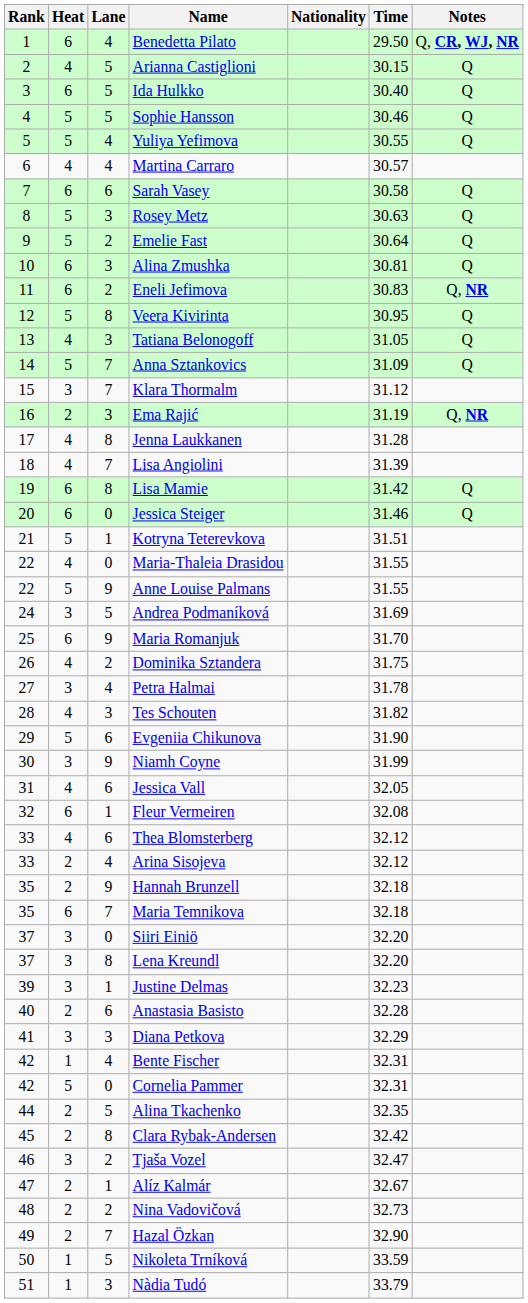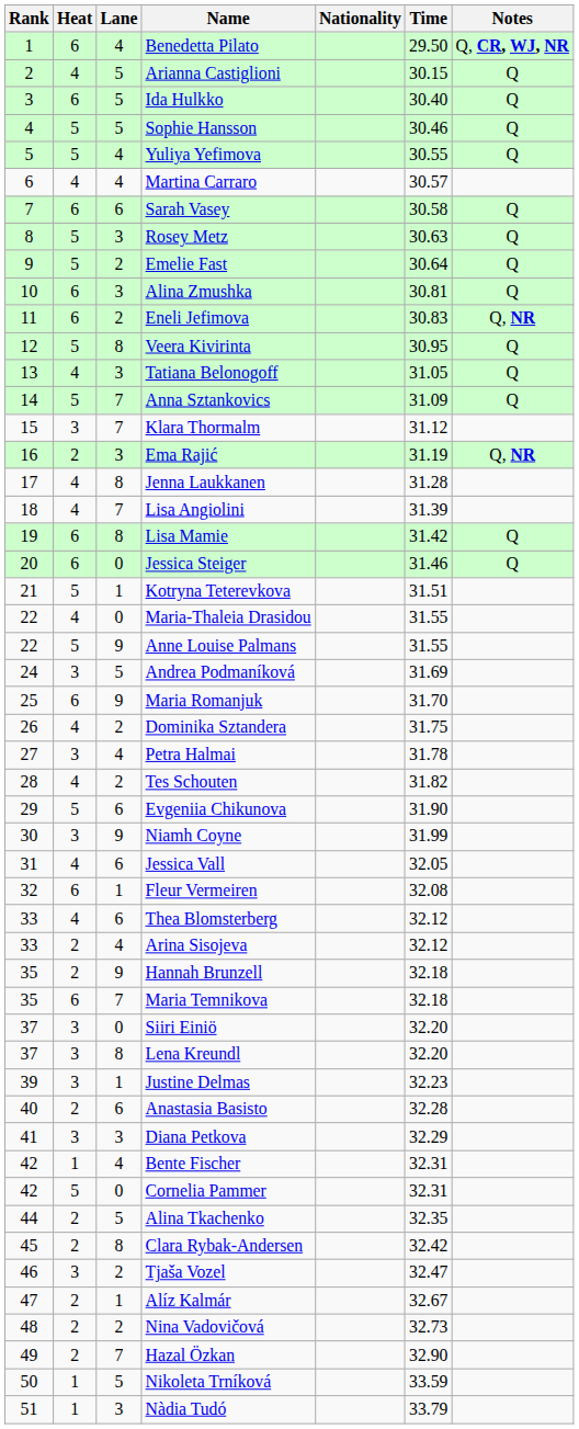 <table class="wikitable sortable" style="text-align:center">
 <tr>
 <th>Rank</th>
 <th>Heat</th>
 <th>Lane</th>
 <th>Name</th>
 <th>Nationality</th>
 <th>Time</th>
 <th>Notes</th>
 </tr>
 <tr bgcolor=ccffcc>
 <td>1</td>
 <td>6</td>
 <td>4</td>
 <td align=left><a href='#'>Benedetta Pilato</a></td>
 <td align=left></td>
 <td>29.50</td>
 <td>Q, <strong><a href='#'>CR</a>, <a href='#'>WJ</a>, <a href='#'>NR</a></strong></td>
 </tr>
 <tr bgcolor=ccffcc>
 <td>2</td>
 <td>4</td>
 <td>5</td>
 <td align=left><a href='#'>Arianna Castiglioni</a></td>
 <td align=left></td>
 <td>30.15</td>
 <td>Q</td>
 </tr>
 <tr bgcolor=ccffcc>
 <td>3</td>
 <td>6</td>
 <td>5</td>
 <td align=left><a href='#'>Ida Hulkko</a></td>
 <td align=left></td>
 <td>30.40</td>
 <td>Q</td>
 </tr>
 <tr bgcolor=ccffcc>
 <td>4</td>
 <td>5</td>
 <td>5</td>
 <td align=left><a href='#'>Sophie Hansson</a></td>
 <td align=left></td>
 <td>30.46</td>
 <td>Q</td>
 </tr>
 <tr bgcolor=ccffcc>
 <td>5</td>
 <td>5</td>
 <td>4</td>
 <td align=left><a href='#'>Yuliya Yefimova</a></td>
 <td align=left></td>
 <td>30.55</td>
 <td>Q</td>
 </tr>
 <tr>
 <td>6</td>
 <td>4</td>
 <td>4</td>
 <td align=left><a href='#'>Martina Carraro</a></td>
 <td align=left></td>
 <td>30.57</td>
 <td></td>
 </tr>
 <tr bgcolor=ccffcc>
 <td>7</td>
 <td>6</td>
 <td>6</td>
 <td align=left><a href='#'>Sarah Vasey</a></td>
 <td align=left></td>
 <td>30.58</td>
 <td>Q</td>
 </tr>
 <tr bgcolor=ccffcc>
 <td>8</td>
 <td>5</td>
 <td>3</td>
 <td align=left><a href='#'>Rosey Metz</a></td>
 <td align=left></td>
 <td>30.63</td>
 <td>Q</td>
 </tr>
 <tr bgcolor=ccffcc>
 <td>9</td>
 <td>5</td>
 <td>2</td>
 <td align=left><a href='#'>Emelie Fast</a></td>
 <td align=left></td>
 <td>30.64</td>
 <td>Q</td>
 </tr>
 <tr bgcolor=ccffcc>
 <td>10</td>
 <td>6</td>
 <td>3</td>
 <td align=left><a href='#'>Alina Zmushka</a></td>
 <td align=left></td>
 <td>30.81</td>
 <td>Q</td>
 </tr>
 <tr bgcolor=ccffcc>
 <td>11</td>
 <td>6</td>
 <td>2</td>
 <td align=left><a href='#'>Eneli Jefimova</a></td>
 <td align=left></td>
 <td>30.83</td>
 <td>Q, <strong><a href='#'>NR</a></strong></td>
 </tr>
 <tr bgcolor=ccffcc>
 <td>12</td>
 <td>5</td>
 <td>8</td>
 <td align=left><a href='#'>Veera Kivirinta</a></td>
 <td align=left></td>
 <td>30.95</td>
 <td>Q</td>
 </tr>
 <tr bgcolor=ccffcc>
 <td>13</td>
 <td>4</td>
 <td>3</td>
 <td align=left><a href='#'>Tatiana Belonogoff</a></td>
 <td align=left></td>
 <td>31.05</td>
 <td>Q</td>
 </tr>
 <tr bgcolor=ccffcc>
 <td>14</td>
 <td>5</td>
 <td>7</td>
 <td align=left><a href='#'>Anna Sztankovics</a></td>
 <td align=left></td>
 <td>31.09</td>
 <td>Q</td>
 </tr>
 <tr>
 <td>15</td>
 <td>3</td>
 <td>7</td>
 <td align=left><a href='#'>Klara Thormalm</a></td>
 <td align=left></td>
 <td>31.12</td>
 <td></td>
 </tr>
 <tr bgcolor=ccffcc>
 <td>16</td>
 <td>2</td>
 <td>3</td>
 <td align=left><a href='#'>Ema Rajić</a></td>
 <td align=left></td>
 <td>31.19</td>
 <td>Q, <strong><a href='#'>NR</a></strong></td>
 </tr>
 <tr>
 <td>17</td>
 <td>4</td>
 <td>8</td>
 <td align=left><a href='#'>Jenna Laukkanen</a></td>
 <td align=left></td>
 <td>31.28</td>
 <td></td>
 </tr>
 <tr>
 <td>18</td>
 <td>4</td>
 <td>7</td>
 <td align=left><a href='#'>Lisa Angiolini</a></td>
 <td align=left></td>
 <td>31.39</td>
 <td></td>
 </tr>
 <tr bgcolor=ccffcc>
 <td>19</td>
 <td>6</td>
 <td>8</td>
 <td align=left><a href='#'>Lisa Mamie</a></td>
 <td align=left></td>
 <td>31.42</td>
 <td>Q</td>
 </tr>
 <tr bgcolor=ccffcc>
 <td>20</td>
 <td>6</td>
 <td>0</td>
 <td align=left><a href='#'>Jessica Steiger</a></td>
 <td align=left></td>
 <td>31.46</td>
 <td>Q</td>
 </tr>
 <tr>
 <td>21</td>
 <td>5</td>
 <td>1</td>
 <td align=left><a href='#'>Kotryna Teterevkova</a></td>
 <td align=left></td>
 <td>31.51</td>
 <td></td>
 </tr>
 <tr>
 <td>22</td>
 <td>4</td>
 <td>0</td>
 <td align=left><a href='#'>Maria-Thaleia Drasidou</a></td>
 <td align=left></td>
 <td>31.55</td>
 <td></td>
 </tr>
 <tr>
 <td>22</td>
 <td>5</td>
 <td>9</td>
 <td align=left><a href='#'>Anne Louise Palmans</a></td>
 <td align=left></td>
 <td>31.55</td>
 <td></td>
 </tr>
 <tr>
 <td>24</td>
 <td>3</td>
 <td>5</td>
 <td align=left><a href='#'>Andrea Podmaníková</a></td>
 <td align=left></td>
 <td>31.69</td>
 <td></td>
 </tr>
 <tr>
 <td>25</td>
 <td>6</td>
 <td>9</td>
 <td align=left><a href='#'>Maria Romanjuk</a></td>
 <td align=left></td>
 <td>31.70</td>
 <td></td>
 </tr>
 <tr>
 <td>26</td>
 <td>4</td>
 <td>2</td>
 <td align=left><a href='#'>Dominika Sztandera</a></td>
 <td align=left></td>
 <td>31.75</td>
 <td></td>
 </tr>
 <tr>
 <td>27</td>
 <td>3</td>
 <td>4</td>
 <td align=left><a href='#'>Petra Halmai</a></td>
 <td align=left></td>
 <td>31.78</td>
 <td></td>
 </tr>
 <tr>
 <td>28</td>
 <td>4</td>
-<td>3</td>
+<td>2</td>
 <td align=left><a href='#'>Tes Schouten</a></td>
 <td align=left></td>
 <td>31.82</td>
 <td></td>
 </tr>
 <tr>
 <td>29</td>
 <td>5</td>
 <td>6</td>
 <td align=left><a href='#'>Evgeniia Chikunova</a></td>
 <td align=left></td>
 <td>31.90</td>
 <td></td>
 </tr>
 <tr>
 <td>30</td>
 <td>3</td>
 <td>9</td>
 <td align=left><a href='#'>Niamh Coyne</a></td>
 <td align=left></td>
 <td>31.99</td>
 <td></td>
 </tr>
 <tr>
 <td>31</td>
 <td>4</td>
 <td>6</td>
 <td align=left><a href='#'>Jessica Vall</a></td>
 <td align=left></td>
 <td>32.05</td>
 <td></td>
 </tr>
 <tr>
 <td>32</td>
 <td>6</td>
 <td>1</td>
 <td align=left><a href='#'>Fleur Vermeiren</a></td>
 <td align=left></td>
 <td>32.08</td>
 <td></td>
 </tr>
 <tr>
 <td>33</td>
 <td>4</td>
 <td>6</td>
 <td align=left><a href='#'>Thea Blomsterberg</a></td>
 <td align=left></td>
 <td>32.12</td>
 <td></td>
 </tr>
 <tr>
 <td>33</td>
 <td>2</td>
 <td>4</td>
 <td align=left><a href='#'>Arina Sisojeva</a></td>
 <td align=left></td>
 <td>32.12</td>
 <td></td>
 </tr>
 <tr>
 <td>35</td>
 <td>2</td>
 <td>9</td>
 <td align=left><a href='#'>Hannah Brunzell</a></td>
 <td align=left></td>
 <td>32.18</td>
 <td></td>
 </tr>
 <tr>
 <td>35</td>
 <td>6</td>
 <td>7</td>
 <td align=left><a href='#'>Maria Temnikova</a></td>
 <td align=left></td>
 <td>32.18</td>
 <td></td>
 </tr>
 <tr>
 <td>37</td>
 <td>3</td>
 <td>0</td>
 <td align=left><a href='#'>Siiri Einiö</a></td>
 <td align=left></td>
 <td>32.20</td>
 <td></td>
 </tr>
 <tr>
 <td>37</td>
 <td>3</td>
 <td>8</td>
 <td align=left><a href='#'>Lena Kreundl</a></td>
 <td align=left></td>
 <td>32.20</td>
 <td></td>
 </tr>
 <tr>
 <td>39</td>
 <td>3</td>
 <td>1</td>
 <td align=left><a href='#'>Justine Delmas</a></td>
 <td align=left></td>
 <td>32.23</td>
 <td></td>
 </tr>
 <tr>
 <td>40</td>
 <td>2</td>
 <td>6</td>
 <td align=left><a href='#'>Anastasia Basisto</a></td>
 <td align=left></td>
 <td>32.28</td>
 <td></td>
 </tr>
 <tr>
 <td>41</td>
 <td>3</td>
 <td>3</td>
 <td align=left><a href='#'>Diana Petkova</a></td>
 <td align=left></td>
 <td>32.29</td>
 <td></td>
 </tr>
 <tr>
 <td>42</td>
 <td>1</td>
 <td>4</td>
 <td align=left><a href='#'>Bente Fischer</a></td>
 <td align=left></td>
 <td>32.31</td>
 <td></td>
 </tr>
 <tr>
 <td>42</td>
 <td>5</td>
 <td>0</td>
 <td align=left><a href='#'>Cornelia Pammer</a></td>
 <td align=left></td>
 <td>32.31</td>
 <td></td>
 </tr>
 <tr>
 <td>44</td>
 <td>2</td>
 <td>5</td>
 <td align=left><a href='#'>Alina Tkachenko</a></td>
 <td align=left></td>
 <td>32.35</td>
 <td></td>
 </tr>
 <tr>
 <td>45</td>
 <td>2</td>
 <td>8</td>
 <td align=left><a href='#'>Clara Rybak-Andersen</a></td>
 <td align=left></td>
 <td>32.42</td>
 <td></td>
 </tr>
 <tr>
 <td>46</td>
 <td>3</td>
 <td>2</td>
 <td align=left><a href='#'>Tjaša Vozel</a></td>
 <td align=left></td>
 <td>32.47</td>
 <td></td>
 </tr>
 <tr>
 <td>47</td>
 <td>2</td>
 <td>1</td>
 <td align=left><a href='#'>Alíz Kalmár</a></td>
 <td align=left></td>
 <td>32.67</td>
 <td></td>
 </tr>
 <tr>
 <td>48</td>
 <td>2</td>
 <td>2</td>
 <td align=left><a href='#'>Nina Vadovičová</a></td>
 <td align=left></td>
 <td>32.73</td>
 <td></td>
 </tr>
 <tr>
 <td>49</td>
 <td>2</td>
 <td>7</td>
 <td align=left><a href='#'>Hazal Özkan</a></td>
 <td align=left></td>
 <td>32.90</td>
 <td></td>
 </tr>
 <tr>
 <td>50</td>
 <td>1</td>
 <td>5</td>
 <td align=left><a href='#'>Nikoleta Trníková</a></td>
 <td align=left></td>
 <td>33.59</td>
 <td></td>
 </tr>
 <tr>
 <td>51</td>
 <td>1</td>
 <td>3</td>
 <td align=left><a href='#'>Nàdia Tudó</a></td>
 <td align=left></td>
 <td>33.79</td>
 <td></td>
 </tr>
 </table>
